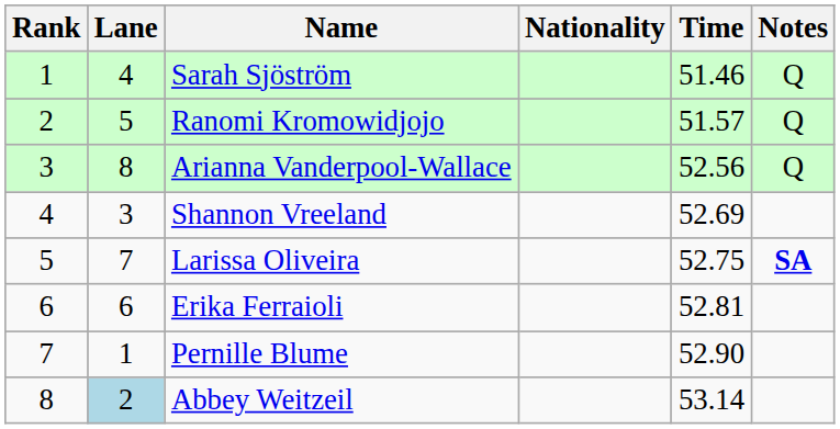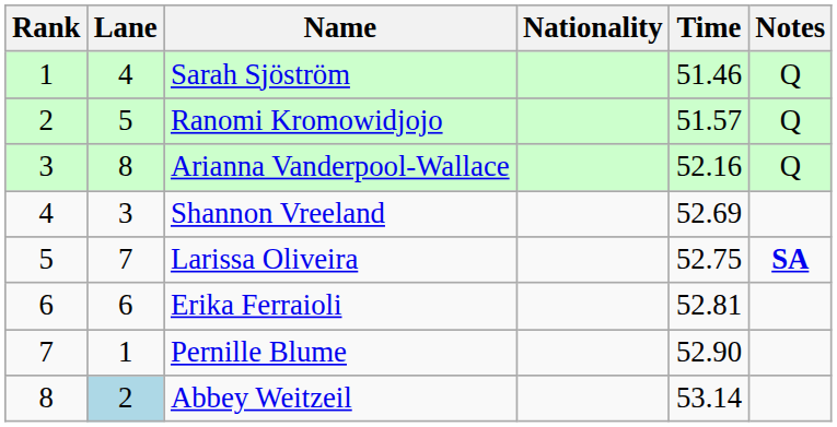 <table class="wikitable sortable" style="text-align:center">
 <tr>
 <th>Rank</th>
 <th>Lane</th>
 <th>Name</th>
 <th>Nationality</th>
 <th>Time</th>
 <th>Notes</th>
 </tr>
 <tr bgcolor=ccffcc>
 <td>1</td>
 <td>4</td>
 <td align=left><a href='#'>Sarah Sjöström</a></td>
 <td align=left></td>
 <td>51.46</td>
 <td>Q</td>
 </tr>
 <tr bgcolor=ccffcc>
 <td>2</td>
 <td>5</td>
 <td align=left><a href='#'>Ranomi Kromowidjojo</a></td>
 <td align=left></td>
 <td>51.57</td>
 <td>Q</td>
 </tr>
 <tr bgcolor=ccffcc>
 <td>3</td>
 <td>8</td>
 <td align=left><a href='#'>Arianna Vanderpool-Wallace</a></td>
 <td align=left></td>
-<td>52.56</td>
+<td>52.16</td>
 <td>Q</td>
 </tr>
 <tr>
 <td>4</td>
 <td>3</td>
 <td align=left><a href='#'>Shannon Vreeland</a></td>
 <td align=left></td>
 <td>52.69</td>
 <td></td>
 </tr>
 <tr>
 <td>5</td>
 <td>7</td>
 <td align=left><a href='#'>Larissa Oliveira</a></td>
 <td align=left></td>
 <td>52.75</td>
 <td><strong><a href='#'>SA</a></strong></td>
 </tr>
 <tr>
 <td>6</td>
 <td>6</td>
 <td align=left><a href='#'>Erika Ferraioli</a></td>
 <td align=left></td>
 <td>52.81</td>
 <td></td>
 </tr>
 <tr>
 <td>7</td>
 <td>1</td>
 <td align=left><a href='#'>Pernille Blume</a></td>
 <td align=left></td>
 <td>52.90</td>
 <td></td>
 </tr>
 <tr>
 <td>8</td>
 <td style="background: lightblue;">2</td>
 <td align=left><a href='#'>Abbey Weitzeil</a></td>
 <td align=left></td>
 <td>53.14</td>
 <td></td>
 </tr>
 </table>
